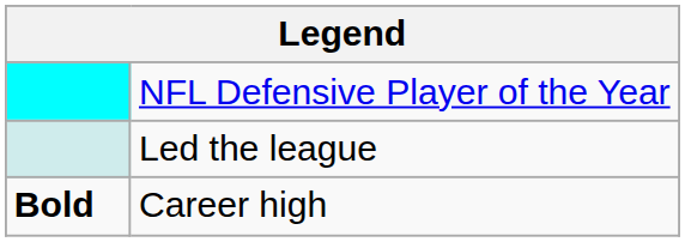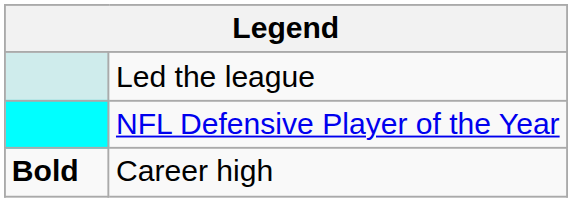 <table class="wikitable mw-collapsible mw-collapsed">
 <tr>
 <th colspan="2">Legend</th>
+</tr>
+<tr>
+<td style="background:#cfecec;"></td>
+<td>Led the league</td>
 </tr>
 <tr>
 <td style="background:#00ffff; width:3em;"></td>
 <td><a href='#'>NFL Defensive Player of the Year</a></td>
 </tr>
 <tr>
-<td style="background:#cfecec;"></td>
-<td>Led the league</td>
-</tr>
-<tr>
 <td><strong>Bold</strong></td>
 <td>Career high</td>
 </tr>
 </table>
